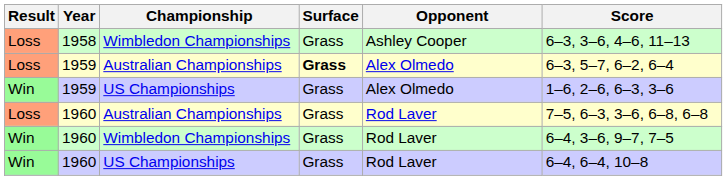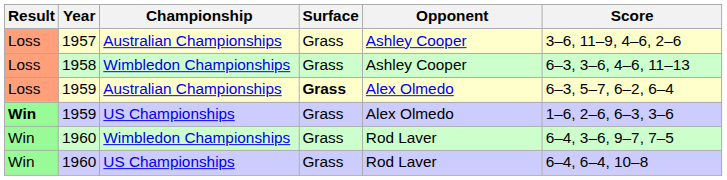 <table class='sortable wikitable'>
 <tr>
 <th style="width:40px">Result</th>
 <th style="width:35px">Year</th>
 <th style="width:200px">Championship</th>
 <th style="width:50px">Surface</th>
 <th style="width:180px">Opponent</th>
 <th style="width:180px" class="unsortable">Score</th>
+</tr>
+<tr style="background:#ffffcc;">
+<td style="background:#ffa07a;">Loss</td>
+<td>1957</td>
+<td><a href='#'>Australian Championships</a></td>
+<td>Grass</td>
+<td> <a href='#'>Ashley Cooper</a></td>
+<td>3–6, 11–9, 4–6, 2–6</td>
 </tr>
 <tr style="background:#ccffcc;">
 <td style="background:#ffa07a;">Loss</td>
 <td>1958</td>
 <td><a href='#'>Wimbledon Championships</a></td>
 <td>Grass</td>
 <td> Ashley Cooper</td>
 <td>6–3, 3–6, 4–6, 11–13</td>
 </tr>
 <tr style="background:#ffffcc;">
 <td style="background:#ffa07a;">Loss</td>
 <td>1959</td>
 <td><a href='#'>Australian Championships</a></td>
 <td><strong>Grass</strong></td>
 <td> <a href='#'>Alex Olmedo</a></td>
 <td>6–3, 5–7, 6–2, 6–4</td>
 </tr>
 <tr style="background:#ccccff;">
-<td style="background:#98fb98;">Win</td>
+<td style="background:#98fb98;"><strong>Win</strong></td>
 <td>1959</td>
 <td><a href='#'>US Championships</a></td>
 <td>Grass</td>
 <td> Alex Olmedo</td>
 <td>1–6, 2–6, 6–3, 3–6</td>
-</tr>
-<tr style="background:#ffffcc;">
-<td style="background:#ffa07a;">Loss</td>
-<td>1960</td>
-<td><a href='#'>Australian Championships</a></td>
-<td>Grass</td>
-<td> <a href='#'>Rod Laver</a></td>
-<td>7–5, 6–3, 3–6, 6–8, 6–8</td>
 </tr>
 <tr style="background:#ccffcc;">
 <td style="background:#98fb98;">Win</td>
 <td>1960</td>
 <td><a href='#'>Wimbledon Championships</a></td>
 <td>Grass</td>
 <td> Rod Laver</td>
 <td>6–4, 3–6, 9–7, 7–5</td>
 </tr>
 <tr style="background:#ccccff;">
 <td style="background:#98fb98;">Win</td>
 <td>1960</td>
 <td><a href='#'>US Championships</a></td>
 <td>Grass</td>
 <td> Rod Laver</td>
 <td>6–4, 6–4, 10–8</td>
 </tr>
 </table>
